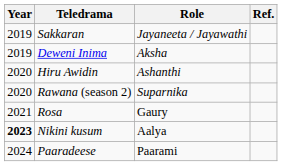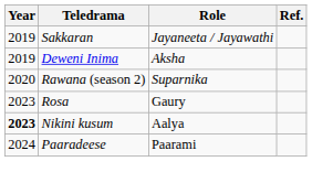 <table class="wikitable sortable">
 <tr>
 <th>Year</th>
 <th>Teledrama</th>
 <th>Role</th>
 <th>Ref.</th>
 </tr>
 <tr>
 <td>2019</td>
 <td><em>Sakkaran</em></td>
 <td><em>Jayaneeta / Jayawathi</em></td>
 <td></td>
 </tr>
 <tr>
 <td>2019</td>
 <td><em><a href='#'>Deweni Inima</a></em></td>
 <td><em>Aksha</em></td>
 <td></td>
 </tr>
 <tr>
 <td>2020</td>
-<td><em>Hiru Awidin</em></td>
-<td><em>Ashanthi</em></td>
-<td></td>
-</tr>
-<tr>
-<td>2020</td>
 <td><em>Rawana</em> (season 2)</td>
 <td><em>Suparnika</em></td>
 <td></td>
 </tr>
 <tr>
-<td>2021</td>
+<td>2023</td>
 <td><em>Rosa</em></td>
 <td>Gaury</td>
 <td></td>
 </tr>
 <tr>
 <td><strong>2023</strong></td>
 <td><em>Nikini kusum</em></td>
 <td>Aalya</td>
 <td></td>
 </tr>
 <tr>
 <td>2024</td>
 <td><em> Paaradeese </em></td>
 <td>Paarami</td>
 </tr>
 </table>
